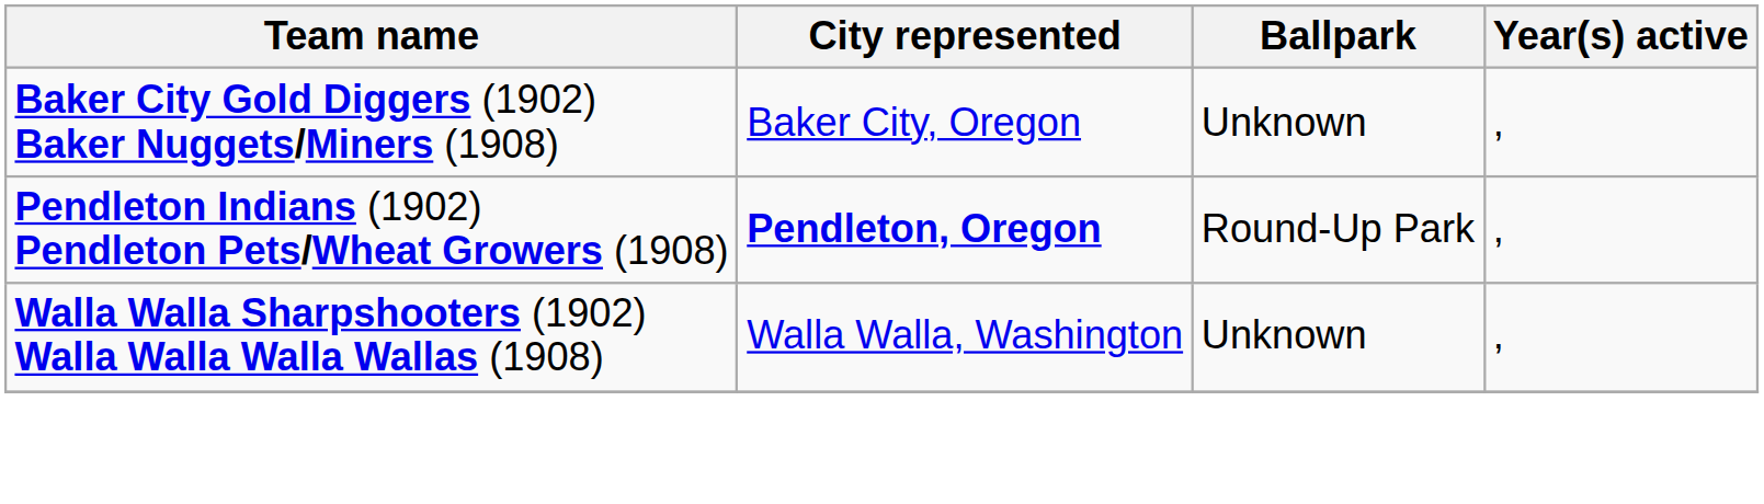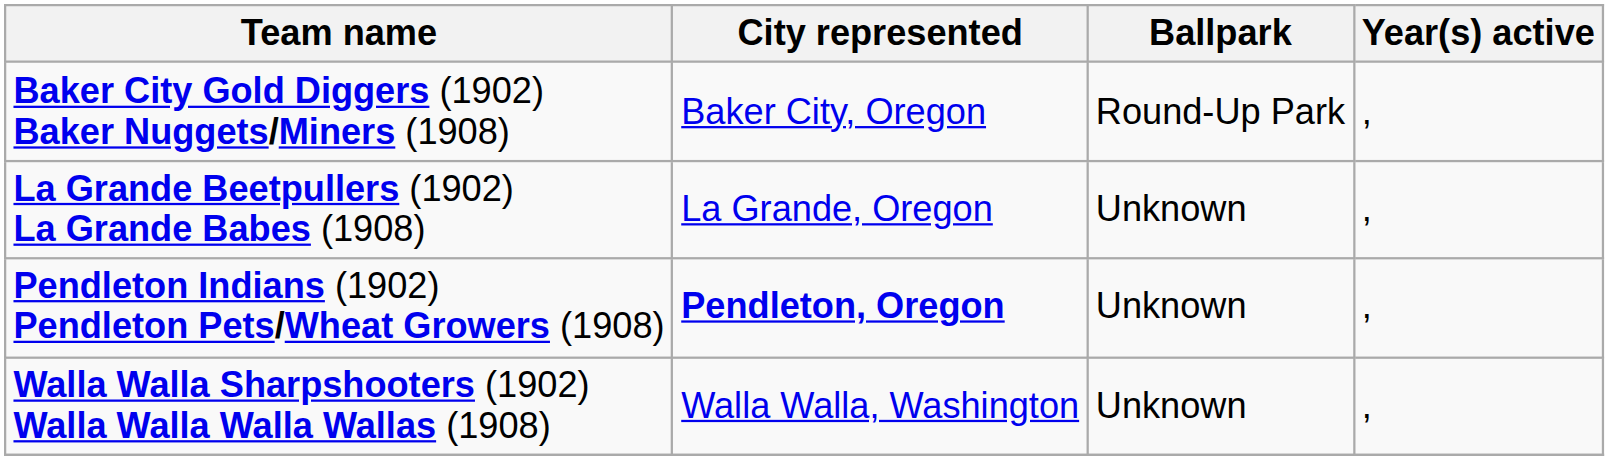 <table class="wikitable">
 <tr>
 <th>Team name</th>
 <th>City represented</th>
 <th>Ballpark</th>
 <th>Year(s) active</th>
 </tr>
 <tr>
 <td><strong><a href='#'>Baker City Gold Diggers</a></strong> (1902)<br><strong><a href='#'>Baker Nuggets</a>/<a href='#'>Miners</a></strong> (1908)</td>
 <td><a href='#'>Baker City, Oregon</a></td>
+<td>Round-Up Park </td>
+<td>, </td>
+</tr>
+<tr>
+<td><strong><a href='#'>La Grande Beetpullers</a></strong> (1902)<br><strong><a href='#'>La Grande Babes</a></strong> (1908)</td>
+<td><a href='#'>La Grande, Oregon</a></td>
 <td>Unknown</td>
 <td>, </td>
 </tr>
 <tr>
 <td><strong><a href='#'>Pendleton Indians</a></strong> (1902)<br><strong><a href='#'>Pendleton Pets</a>/<a href='#'>Wheat Growers</a></strong> (1908)</td>
 <td><strong><a href='#'>Pendleton, Oregon</a></strong></td>
-<td>Round-Up Park </td>
+<td>Unknown</td>
 <td>, </td>
 </tr>
 <tr>
 <td><strong><a href='#'>Walla Walla Sharpshooters</a></strong> (1902)<br><strong><a href='#'>Walla Walla Walla Wallas</a></strong> (1908)</td>
 <td><a href='#'>Walla Walla, Washington</a></td>
 <td>Unknown</td>
 <td>, </td>
 </tr>
 <tr>
 </tr>
 </table>
